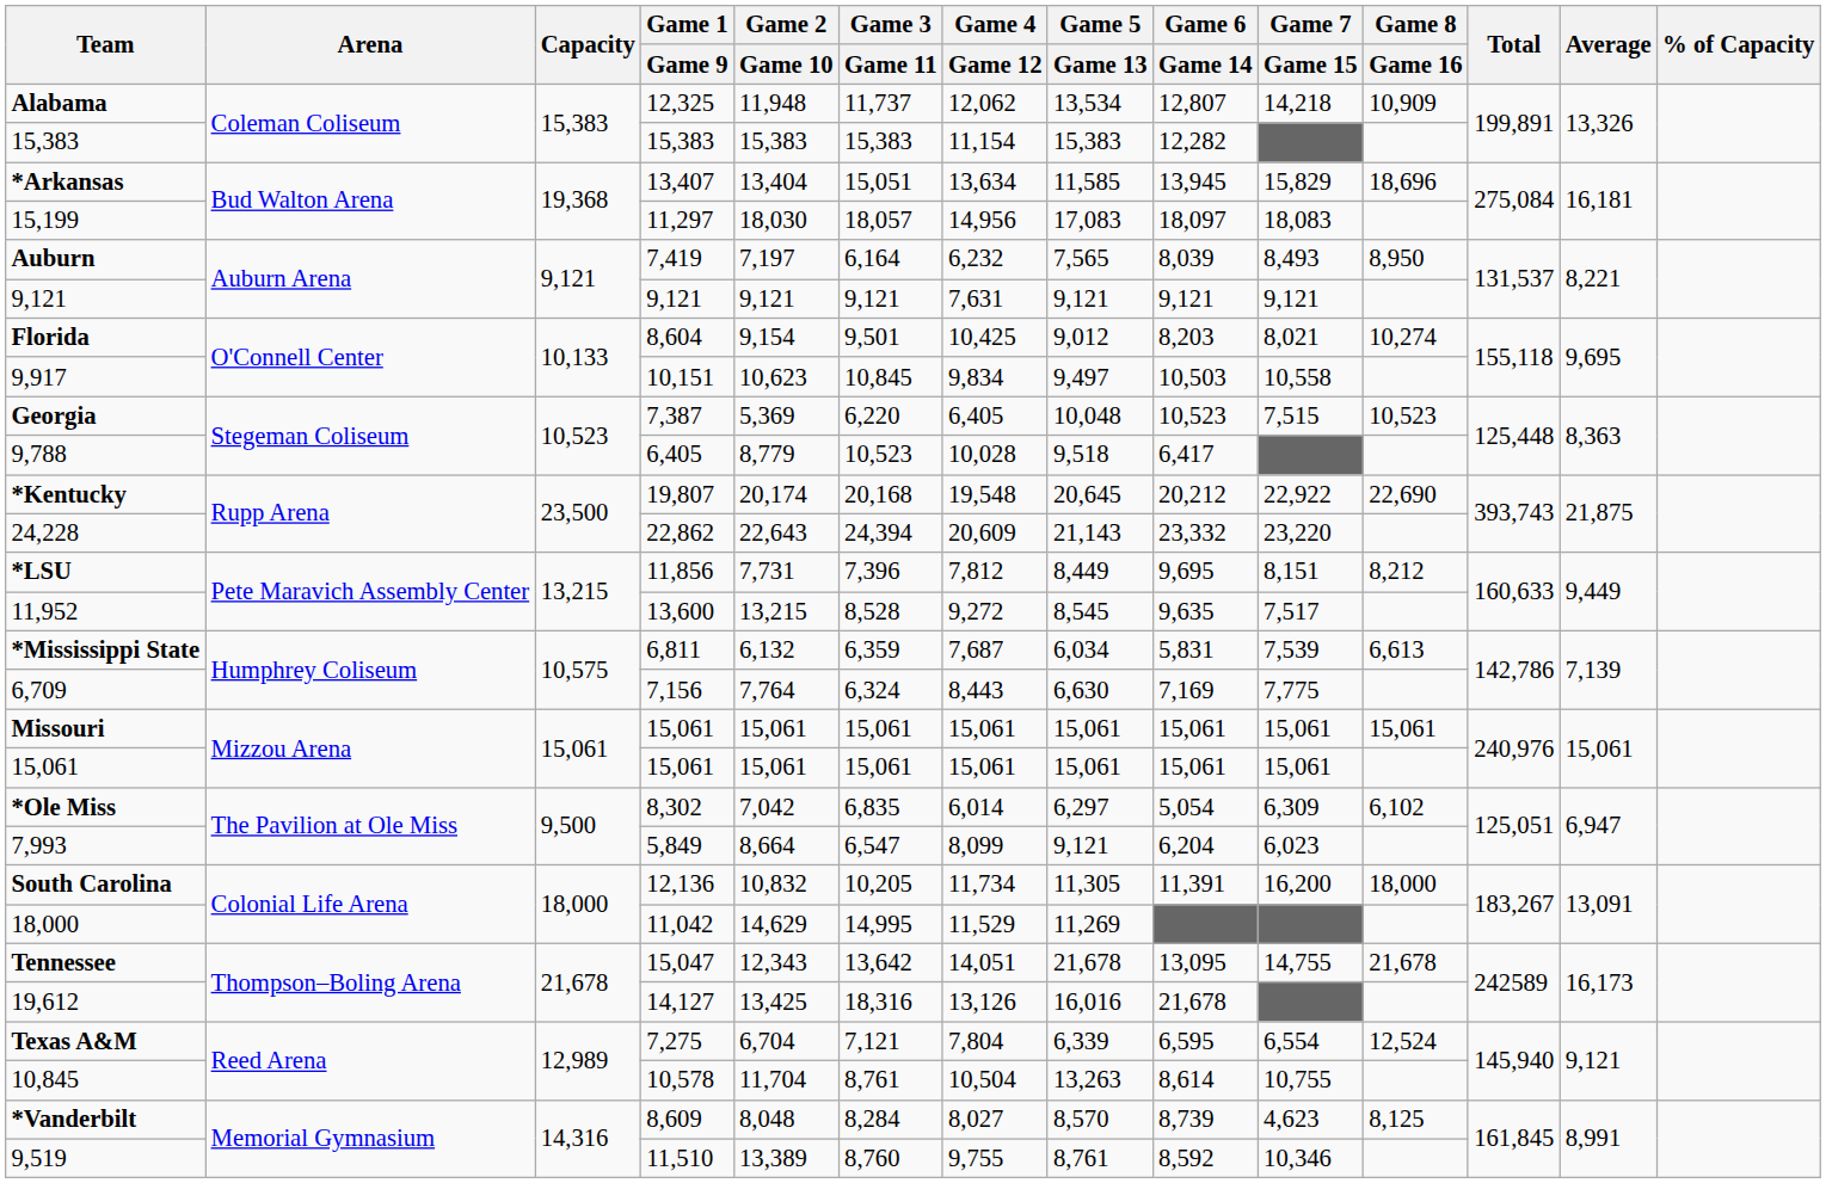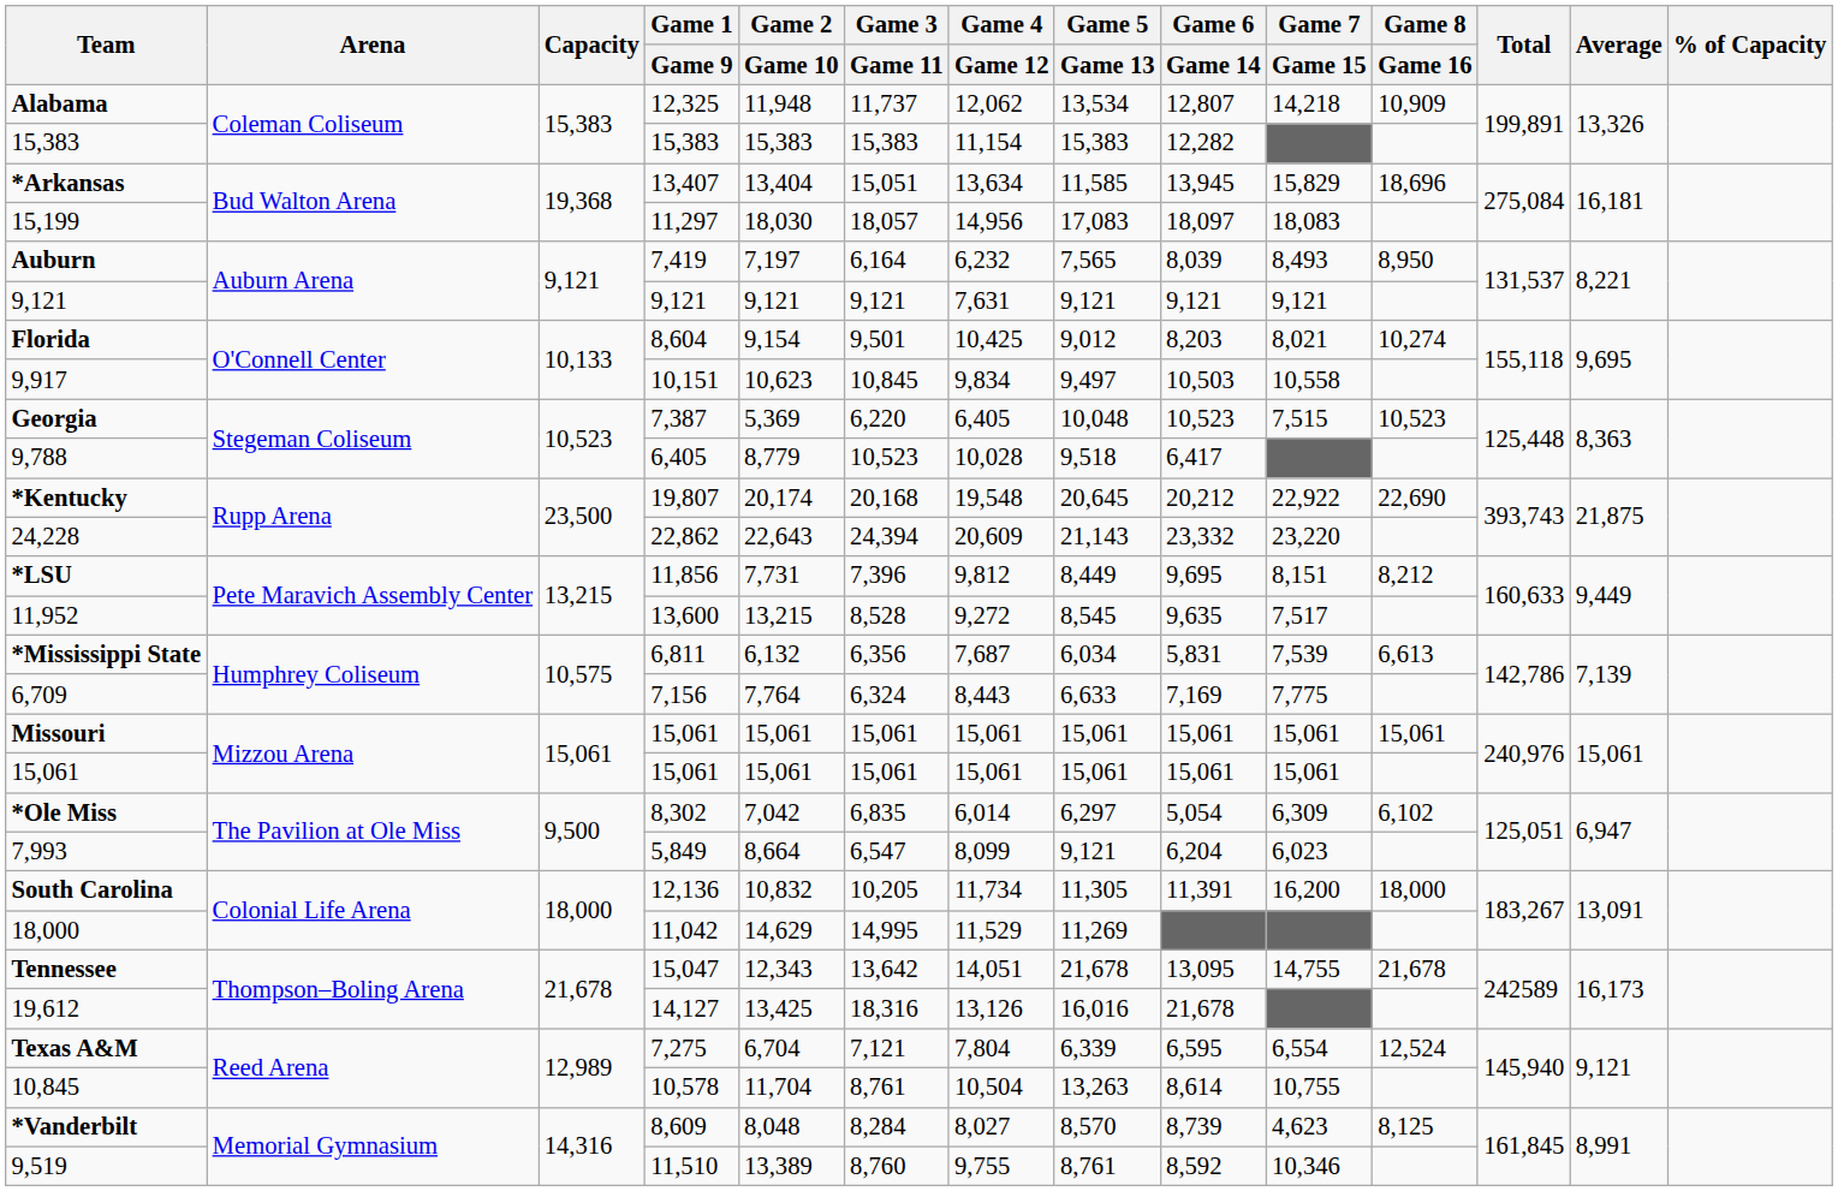 <table class="wikitable sortable">
 <tr>
 <th rowspan=2><strong>Team</strong></th>
 <th rowspan=2><strong>Arena</strong></th>
 <th rowspan=2><strong>Capacity</strong></th>
 <th>Game 1</th>
 <th>Game 2</th>
 <th>Game 3</th>
 <th>Game 4</th>
 <th>Game 5</th>
 <th>Game 6</th>
 <th>Game 7</th>
 <th>Game 8</th>
 <th rowspan="2"><strong>Total</strong></th>
 <th rowspan="2"><strong>Average</strong></th>
 <th rowspan="2"><strong>% of Capacity</strong></th>
 </tr>
 <tr>
 <th>Game 9</th>
 <th>Game 10</th>
 <th>Game 11</th>
 <th>Game 12</th>
 <th>Game 13</th>
 <th>Game 14</th>
 <th>Game 15</th>
 <th>Game 16</th>
 </tr>
 <tr>
 <td style=><strong>Alabama</strong></td>
 <td rowspan=2><a href='#'>Coleman Coliseum</a></td>
 <td rowspan=2>15,383</td>
 <td>12,325</td>
 <td>11,948</td>
 <td>11,737</td>
 <td>12,062</td>
 <td>13,534</td>
 <td>12,807</td>
 <td>14,218</td>
 <td>10,909</td>
 <td rowspan="2">199,891</td>
 <td rowspan="2">13,326</td>
 <td rowspan="2"></td>
 </tr>
 <tr>
 <td>15,383</td>
 <td>15,383</td>
 <td>15,383</td>
 <td>15,383</td>
 <td>11,154</td>
 <td>15,383</td>
 <td>12,282</td>
 <td style="background:#666666;"></td>
 </tr>
 <tr>
 <td style=><strong>*Arkansas</strong></td>
 <td rowspan=2><a href='#'>Bud Walton Arena</a></td>
 <td rowspan=2>19,368</td>
 <td>13,407</td>
 <td>13,404</td>
 <td>15,051</td>
 <td>13,634</td>
 <td>11,585</td>
 <td>13,945</td>
 <td>15,829</td>
 <td>18,696</td>
 <td rowspan=2>275,084</td>
 <td rowspan=2>16,181</td>
 <td rowspan=2></td>
 </tr>
 <tr>
 <td>15,199</td>
 <td>11,297</td>
 <td>18,030</td>
 <td>18,057</td>
 <td>14,956</td>
 <td>17,083</td>
 <td>18,097</td>
 <td>18,083</td>
 </tr>
 <tr>
 <td style=><strong>Auburn</strong></td>
 <td rowspan=2><a href='#'>Auburn Arena</a></td>
 <td rowspan=2>9,121</td>
 <td>7,419</td>
 <td>7,197</td>
 <td>6,164</td>
 <td>6,232</td>
 <td>7,565</td>
 <td>8,039</td>
 <td>8,493</td>
 <td>8,950</td>
 <td rowspan=2>131,537</td>
 <td rowspan=2>8,221</td>
 <td rowspan=2></td>
 </tr>
 <tr>
 <td>9,121</td>
 <td>9,121</td>
 <td>9,121</td>
 <td>9,121</td>
 <td>7,631</td>
 <td>9,121</td>
 <td>9,121</td>
 <td>9,121</td>
 </tr>
 <tr>
 <td style=><strong>Florida</strong></td>
 <td rowspan=2><a href='#'>O'Connell Center</a></td>
 <td rowspan=2>10,133</td>
 <td>8,604</td>
 <td>9,154</td>
 <td>9,501</td>
 <td>10,425</td>
 <td>9,012</td>
 <td>8,203</td>
 <td>8,021</td>
 <td>10,274</td>
 <td rowspan=2>155,118</td>
 <td rowspan=2>9,695</td>
 <td rowspan=2></td>
 </tr>
 <tr>
 <td>9,917</td>
 <td>10,151</td>
 <td>10,623</td>
 <td>10,845</td>
 <td>9,834</td>
 <td>9,497</td>
 <td>10,503</td>
 <td>10,558</td>
 </tr>
 <tr>
 <td style=><strong>Georgia</strong></td>
 <td rowspan=2><a href='#'>Stegeman Coliseum</a></td>
 <td rowspan=2>10,523</td>
 <td>7,387</td>
 <td>5,369</td>
 <td>6,220</td>
 <td>6,405</td>
 <td>10,048</td>
 <td>10,523</td>
 <td>7,515</td>
 <td>10,523</td>
 <td rowspan=2>125,448</td>
 <td rowspan=2>8,363</td>
 <td rowspan=2></td>
 </tr>
 <tr>
 <td>9,788</td>
 <td>6,405</td>
 <td>8,779</td>
 <td>10,523</td>
 <td>10,028</td>
 <td>9,518</td>
 <td>6,417</td>
 <td style="background:#666666;"></td>
 </tr>
 <tr>
 <td style=><strong>*Kentucky</strong></td>
 <td rowspan=2><a href='#'>Rupp Arena</a></td>
 <td rowspan=2>23,500</td>
 <td>19,807</td>
 <td>20,174</td>
 <td>20,168</td>
 <td>19,548</td>
 <td>20,645</td>
 <td>20,212</td>
 <td>22,922</td>
 <td>22,690</td>
 <td rowspan=2>393,743</td>
 <td rowspan=2>21,875</td>
 <td rowspan=2></td>
 </tr>
 <tr>
 <td>24,228</td>
 <td>22,862</td>
 <td>22,643</td>
 <td>24,394</td>
 <td>20,609</td>
 <td>21,143</td>
 <td>23,332</td>
 <td>23,220</td>
 </tr>
 <tr>
 <td style=><strong>*LSU</strong></td>
 <td rowspan=2><a href='#'>Pete Maravich Assembly Center</a></td>
 <td rowspan=2>13,215</td>
 <td>11,856</td>
 <td>7,731</td>
 <td>7,396</td>
-<td>7,812</td>
+<td>9,812</td>
 <td>8,449</td>
 <td>9,695</td>
 <td>8,151</td>
 <td>8,212</td>
 <td rowspan=2>160,633</td>
 <td rowspan=2>9,449</td>
 <td rowspan=2></td>
 </tr>
 <tr>
 <td>11,952</td>
 <td>13,600</td>
 <td>13,215</td>
 <td>8,528</td>
 <td>9,272</td>
 <td>8,545</td>
 <td>9,635</td>
 <td>7,517</td>
 </tr>
 <tr>
 <td style=><strong>*Mississippi State</strong></td>
 <td rowspan=2><a href='#'>Humphrey Coliseum</a></td>
 <td rowspan=2>10,575</td>
 <td>6,811</td>
 <td>6,132</td>
-<td>6,359</td>
+<td>6,356</td>
 <td>7,687</td>
 <td>6,034</td>
 <td>5,831</td>
 <td>7,539</td>
 <td>6,613</td>
 <td rowspan=2>142,786</td>
 <td rowspan=2>7,139</td>
 <td rowspan=2></td>
 </tr>
 <tr>
 <td>6,709</td>
 <td>7,156</td>
 <td>7,764</td>
 <td>6,324</td>
 <td>8,443</td>
-<td>6,630</td>
+<td>6,633</td>
 <td>7,169</td>
 <td>7,775</td>
 </tr>
 <tr>
 <td style=><strong>Missouri</strong></td>
 <td rowspan=2><a href='#'>Mizzou Arena</a></td>
 <td rowspan=2>15,061</td>
 <td>15,061</td>
 <td>15,061</td>
 <td>15,061</td>
 <td>15,061</td>
 <td>15,061</td>
 <td>15,061</td>
 <td>15,061</td>
 <td>15,061</td>
 <td rowspan=2>240,976</td>
 <td rowspan=2>15,061</td>
 <td rowspan=2></td>
 </tr>
 <tr>
 <td>15,061</td>
 <td>15,061</td>
 <td>15,061</td>
 <td>15,061</td>
 <td>15,061</td>
 <td>15,061</td>
 <td>15,061</td>
 <td>15,061</td>
 </tr>
 <tr>
 <td style=><strong>*Ole Miss</strong></td>
 <td rowspan=2><a href='#'>The Pavilion at Ole Miss</a></td>
 <td rowspan=2>9,500</td>
 <td>8,302</td>
 <td>7,042</td>
 <td>6,835</td>
 <td>6,014</td>
 <td>6,297</td>
 <td>5,054</td>
 <td>6,309</td>
 <td>6,102</td>
 <td rowspan=2>125,051</td>
 <td rowspan=2>6,947</td>
 <td rowspan=2></td>
 </tr>
 <tr>
 <td>7,993</td>
 <td>5,849</td>
 <td>8,664</td>
 <td>6,547</td>
 <td>8,099</td>
 <td>9,121</td>
 <td>6,204</td>
 <td>6,023</td>
 </tr>
 <tr>
 <td style=><strong>South Carolina</strong></td>
 <td rowspan=2><a href='#'>Colonial Life Arena</a></td>
 <td rowspan=2>18,000</td>
 <td>12,136</td>
 <td>10,832</td>
 <td>10,205</td>
 <td>11,734</td>
 <td>11,305</td>
 <td>11,391</td>
 <td>16,200</td>
 <td>18,000</td>
 <td rowspan=2>183,267</td>
 <td rowspan=2>13,091</td>
 <td rowspan=2></td>
 </tr>
 <tr>
 <td>18,000</td>
 <td>11,042</td>
 <td>14,629</td>
 <td>14,995</td>
 <td>11,529</td>
 <td>11,269</td>
 <td style="background:#666666;"></td>
 <td style="background:#666666;"></td>
 </tr>
 <tr>
 <td style=><strong>Tennessee</strong></td>
 <td rowspan=2><a href='#'>Thompson–Boling Arena</a></td>
 <td rowspan=2>21,678</td>
 <td>15,047</td>
 <td>12,343</td>
 <td>13,642</td>
 <td>14,051</td>
 <td>21,678</td>
 <td>13,095</td>
 <td>14,755</td>
 <td>21,678</td>
 <td rowspan=2>242589</td>
 <td rowspan=2>16,173</td>
 <td rowspan=2></td>
 </tr>
 <tr>
 <td>19,612</td>
 <td>14,127</td>
 <td>13,425</td>
 <td>18,316</td>
 <td>13,126</td>
 <td>16,016</td>
 <td>21,678</td>
 <td style="background:#666666;"></td>
 </tr>
 <tr>
 <td style=><strong>Texas A&M</strong></td>
 <td rowspan=2><a href='#'>Reed Arena</a></td>
 <td rowspan=2>12,989</td>
 <td>7,275</td>
 <td>6,704</td>
 <td>7,121</td>
 <td>7,804</td>
 <td>6,339</td>
 <td>6,595</td>
 <td>6,554</td>
 <td>12,524</td>
 <td rowspan=2>145,940</td>
 <td rowspan=2>9,121</td>
 <td rowspan=2></td>
 </tr>
 <tr>
 <td>10,845</td>
 <td>10,578</td>
 <td>11,704</td>
 <td>8,761</td>
 <td>10,504</td>
 <td>13,263</td>
 <td>8,614</td>
 <td>10,755</td>
 </tr>
 <tr>
 <td style=><strong>*Vanderbilt</strong></td>
 <td rowspan=2><a href='#'>Memorial Gymnasium</a></td>
 <td rowspan=2>14,316</td>
 <td>8,609</td>
 <td>8,048</td>
 <td>8,284</td>
 <td>8,027</td>
 <td>8,570</td>
 <td>8,739</td>
 <td>4,623</td>
 <td>8,125</td>
 <td rowspan=2>161,845</td>
 <td rowspan=2>8,991</td>
 <td rowspan=2></td>
 </tr>
 <tr>
 <td>9,519</td>
 <td>11,510</td>
 <td>13,389</td>
 <td>8,760</td>
 <td>9,755</td>
 <td>8,761</td>
 <td>8,592</td>
 <td>10,346</td>
 </tr>
 </table>
